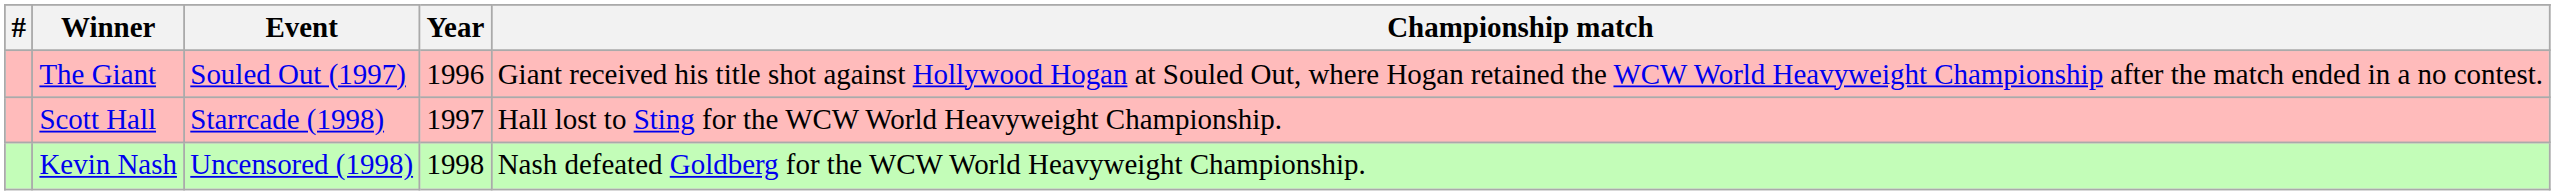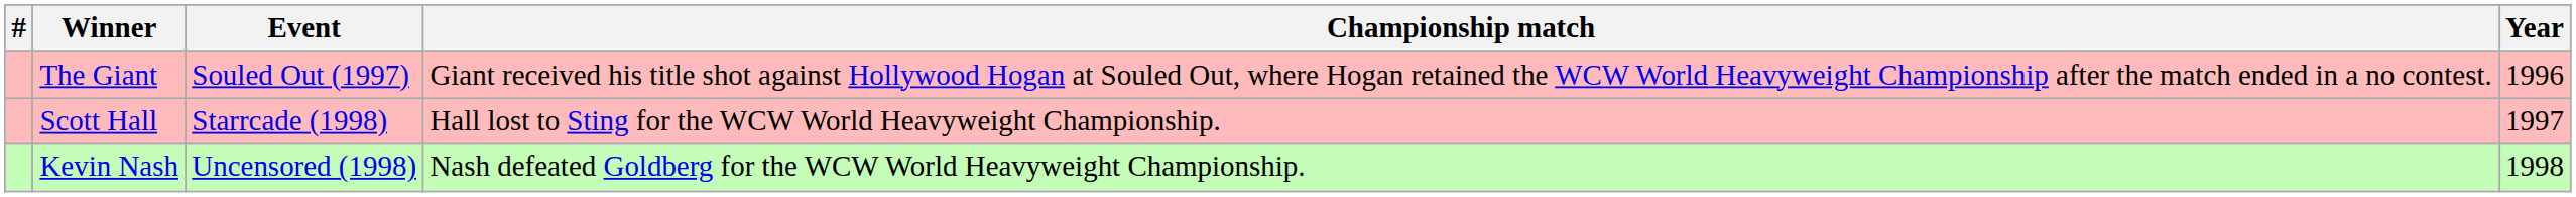 <table class="wikitable plainrowheaders sortable">
 <tr>
 <th>#</th>
 <th>Winner</th>
 <th>Event</th>
+<th>Championship match</th>
 <th>Year</th>
-<th>Championship match</th>
 </tr>
 <tr style="background:#fbb;">
 <td></td>
 <td !scope="row"><a href='#'>The Giant</a></td>
 <td><a href='#'>Souled Out (1997)</a></td>
+<td>Giant received his title shot against <a href='#'>Hollywood Hogan</a> at Souled Out, where Hogan retained the <a href='#'>WCW World Heavyweight Championship</a> after the match ended in a no contest.</td>
 <td>1996</td>
-<td>Giant received his title shot against <a href='#'>Hollywood Hogan</a> at Souled Out, where Hogan retained the <a href='#'>WCW World Heavyweight Championship</a> after the match ended in a no contest.</td>
 </tr>
 <tr style="background:#fbb;">
 <td></td>
 <td !scope="row"><a href='#'>Scott Hall</a></td>
 <td><a href='#'>Starrcade (1998)</a></td>
+<td>Hall lost to <a href='#'>Sting</a> for the WCW World Heavyweight Championship.</td>
 <td>1997</td>
-<td>Hall lost to <a href='#'>Sting</a> for the WCW World Heavyweight Championship.</td>
 </tr>
 <tr style="background:#c3fdb8;">
 <td></td>
 <td !scope="row"><a href='#'>Kevin Nash</a></td>
 <td><a href='#'>Uncensored (1998)</a></td>
+<td>Nash defeated <a href='#'>Goldberg</a> for the WCW World Heavyweight Championship.</td>
 <td>1998</td>
-<td>Nash defeated <a href='#'>Goldberg</a> for the WCW World Heavyweight Championship.</td>
 </tr>
 </table>
